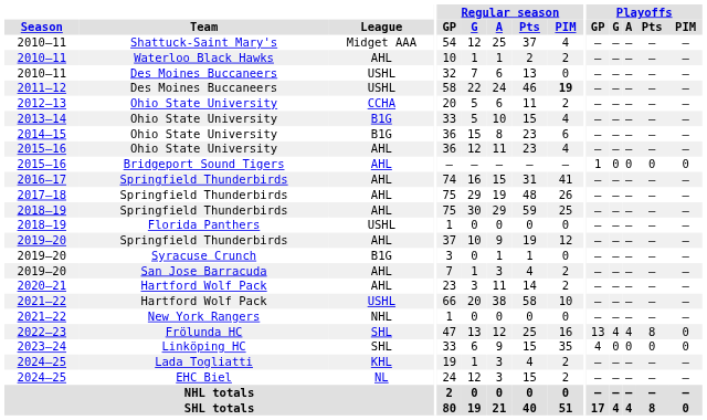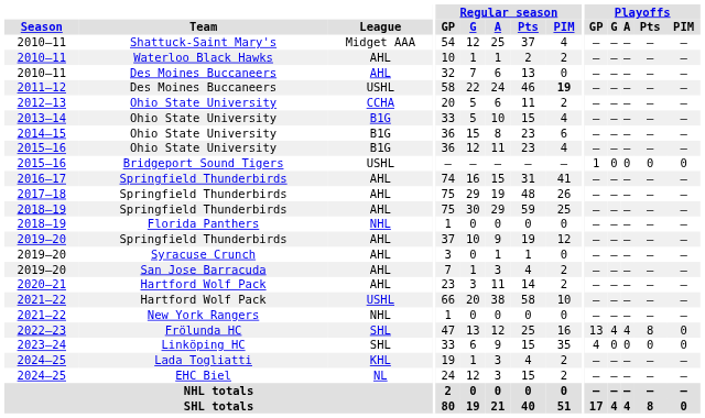 <table border="0" cellpadding="1" cellspacing="0" style="text-align:center; width:60em">
 <tr bgcolor="#e0e0e0">
 <th colspan="3" bgcolor="#ffffff"></th>
 <th rowspan="99" bgcolor="#ffffff"></th>
 <th colspan="5"><a href='#'>Regular season</a></th>
 <th rowspan="99" bgcolor="#ffffff"></th>
 <th colspan="5"><a href='#'>Playoffs</a></th>
 </tr>
 <tr bgcolor="#e0e0e0">
 <th><a href='#'>Season</a></th>
 <th>Team</th>
 <th>League</th>
 <th>GP</th>
 <th><a href='#'>G</a></th>
 <th><a href='#'>A</a></th>
 <th><a href='#'>Pts</a></th>
 <th><a href='#'>PIM</a></th>
 <th>GP</th>
 <th>G</th>
 <th>A</th>
 <th>Pts</th>
 <th>PIM</th>
 </tr>
 <tr>
 <td>2010–11</td>
 <td><a href='#'>Shattuck-Saint Mary's</a></td>
 <td>Midget AAA</td>
 <td>54</td>
 <td>12</td>
 <td>25</td>
 <td>37</td>
 <td>4</td>
 <td>—</td>
 <td>—</td>
 <td>—</td>
 <td>—</td>
 <td>—</td>
 </tr>
 <tr bgcolor="#f0f0f0">
 <td><a href='#'>2010–11</a></td>
 <td><a href='#'>Waterloo Black Hawks</a></td>
 <td>AHL</td>
 <td>10</td>
 <td>1</td>
 <td>1</td>
 <td>2</td>
 <td>2</td>
 <td>—</td>
 <td>—</td>
 <td>—</td>
 <td>—</td>
 <td>—</td>
 </tr>
 <tr>
 <td>2010–11</td>
 <td><a href='#'>Des Moines Buccaneers</a></td>
-<td>USHL</td>
+<td><a href='#'>AHL</a></td>
 <td>32</td>
 <td>7</td>
 <td>6</td>
 <td>13</td>
 <td>0</td>
 <td>—</td>
 <td>—</td>
 <td>—</td>
 <td>—</td>
 <td>—</td>
 </tr>
 <tr bgcolor="#f0f0f0">
 <td><a href='#'>2011–12</a></td>
 <td>Des Moines Buccaneers</td>
 <td>USHL</td>
 <td>58</td>
 <td>22</td>
 <td>24</td>
 <td>46</td>
 <td><strong>19</strong></td>
 <td>—</td>
 <td>—</td>
 <td>—</td>
 <td>—</td>
 <td>—</td>
 </tr>
 <tr>
 <td><a href='#'>2012–13</a></td>
 <td><a href='#'>Ohio State University</a></td>
 <td><a href='#'>CCHA</a></td>
 <td>20</td>
 <td>5</td>
 <td>6</td>
 <td>11</td>
 <td>2</td>
 <td>—</td>
 <td>—</td>
 <td>—</td>
 <td>—</td>
 <td>—</td>
 </tr>
 <tr bgcolor="#f0f0f0">
 <td><a href='#'>2013–14</a></td>
 <td>Ohio State University</td>
 <td><a href='#'>B1G</a></td>
 <td>33</td>
 <td>5</td>
 <td>10</td>
 <td>15</td>
 <td>4</td>
 <td>—</td>
 <td>—</td>
 <td>—</td>
 <td>—</td>
 <td>—</td>
 </tr>
 <tr>
 <td><a href='#'>2014–15</a></td>
 <td>Ohio State University</td>
 <td>B1G</td>
 <td>36</td>
 <td>15</td>
 <td>8</td>
 <td>23</td>
 <td>6</td>
 <td>—</td>
 <td>—</td>
 <td>—</td>
 <td>—</td>
 <td>—</td>
 </tr>
 <tr bgcolor="#f0f0f0">
 <td><a href='#'>2015–16</a></td>
 <td>Ohio State University</td>
-<td>AHL</td>
+<td>B1G</td>
 <td>36</td>
 <td>12</td>
 <td>11</td>
 <td>23</td>
 <td>4</td>
 <td>—</td>
 <td>—</td>
 <td>—</td>
 <td>—</td>
 <td>—</td>
 </tr>
 <tr>
 <td><a href='#'>2015–16</a></td>
 <td><a href='#'>Bridgeport Sound Tigers</a></td>
-<td><a href='#'>AHL</a></td>
+<td>USHL</td>
 <td>—</td>
 <td>—</td>
 <td>—</td>
 <td>—</td>
 <td>—</td>
 <td>1</td>
 <td>0</td>
 <td>0</td>
 <td>0</td>
 <td>0</td>
 </tr>
 <tr bgcolor="#f0f0f0">
 <td><a href='#'>2016–17</a></td>
 <td><a href='#'>Springfield Thunderbirds</a></td>
 <td>AHL</td>
 <td>74</td>
 <td>16</td>
 <td>15</td>
 <td>31</td>
 <td>41</td>
 <td>—</td>
 <td>—</td>
 <td>—</td>
 <td>—</td>
 <td>—</td>
 </tr>
 <tr>
 <td><a href='#'>2017–18</a></td>
 <td>Springfield Thunderbirds</td>
 <td>AHL</td>
 <td>75</td>
 <td>29</td>
 <td>19</td>
 <td>48</td>
 <td>26</td>
 <td>—</td>
 <td>—</td>
 <td>—</td>
 <td>—</td>
 <td>—</td>
 </tr>
 <tr bgcolor="#f0f0f0">
 <td><a href='#'>2018–19</a></td>
 <td>Springfield Thunderbirds</td>
 <td>AHL</td>
 <td>75</td>
 <td>30</td>
 <td>29</td>
 <td>59</td>
 <td>25</td>
 <td>—</td>
 <td>—</td>
 <td>—</td>
 <td>—</td>
 <td>—</td>
 </tr>
 <tr>
 <td><a href='#'>2018–19</a></td>
 <td><a href='#'>Florida Panthers</a></td>
-<td>USHL</td>
+<td><a href='#'>NHL</a></td>
 <td>1</td>
 <td>0</td>
 <td>0</td>
 <td>0</td>
 <td>0</td>
 <td>—</td>
 <td>—</td>
 <td>—</td>
 <td>—</td>
 <td>—</td>
 </tr>
 <tr bgcolor="#f0f0f0">
 <td><a href='#'>2019–20</a></td>
 <td>Springfield Thunderbirds</td>
 <td>AHL</td>
 <td>37</td>
 <td>10</td>
 <td>9</td>
 <td>19</td>
 <td>12</td>
 <td>—</td>
 <td>—</td>
 <td>—</td>
 <td>—</td>
 <td>—</td>
 </tr>
 <tr>
 <td>2019–20</td>
 <td><a href='#'>Syracuse Crunch</a></td>
-<td>B1G</td>
+<td>AHL</td>
 <td>3</td>
 <td>0</td>
 <td>1</td>
 <td>1</td>
 <td>0</td>
 <td>—</td>
 <td>—</td>
 <td>—</td>
 <td>—</td>
 <td>—</td>
 </tr>
 <tr bgcolor="#f0f0f0">
 <td>2019–20</td>
 <td><a href='#'>San Jose Barracuda</a></td>
 <td>AHL</td>
 <td>7</td>
 <td>1</td>
 <td>3</td>
 <td>4</td>
 <td>2</td>
 <td>—</td>
 <td>—</td>
 <td>—</td>
 <td>—</td>
 <td>—</td>
 </tr>
 <tr>
 <td><a href='#'>2020–21</a></td>
 <td><a href='#'>Hartford Wolf Pack</a></td>
 <td>AHL</td>
 <td>23</td>
 <td>3</td>
 <td>11</td>
 <td>14</td>
 <td>2</td>
 <td>—</td>
 <td>—</td>
 <td>—</td>
 <td>—</td>
 <td>—</td>
 </tr>
 <tr bgcolor="#f0f0f0">
 <td><a href='#'>2021–22</a></td>
 <td>Hartford Wolf Pack</td>
 <td><a href='#'>USHL</a></td>
 <td>66</td>
 <td>20</td>
 <td>38</td>
 <td>58</td>
 <td>10</td>
 <td>—</td>
 <td>—</td>
 <td>—</td>
 <td>—</td>
 <td>—</td>
 </tr>
 <tr>
 <td><a href='#'>2021–22</a></td>
 <td><a href='#'>New York Rangers</a></td>
 <td>NHL</td>
 <td>1</td>
 <td>0</td>
 <td>0</td>
 <td>0</td>
 <td>0</td>
 <td>—</td>
 <td>—</td>
 <td>—</td>
 <td>—</td>
 <td>—</td>
 </tr>
 <tr bgcolor="#f0f0f0">
 <td><a href='#'>2022–23</a></td>
 <td><a href='#'>Frölunda HC</a></td>
 <td><a href='#'>SHL</a></td>
 <td>47</td>
 <td>13</td>
 <td>12</td>
 <td>25</td>
 <td>16</td>
 <td>13</td>
 <td>4</td>
 <td>4</td>
 <td>8</td>
 <td>0</td>
 </tr>
 <tr>
 <td><a href='#'>2023–24</a></td>
 <td><a href='#'>Linköping HC</a></td>
 <td>SHL</td>
 <td>33</td>
 <td>6</td>
 <td>9</td>
 <td>15</td>
 <td>35</td>
 <td>4</td>
 <td>0</td>
 <td>0</td>
 <td>0</td>
 <td>0</td>
 </tr>
 <tr bgcolor="#f0f0f0">
 <td><a href='#'>2024–25</a></td>
 <td><a href='#'>Lada Togliatti</a></td>
 <td><a href='#'>KHL</a></td>
 <td>19</td>
 <td>1</td>
 <td>3</td>
 <td>4</td>
 <td>2</td>
 <td>—</td>
 <td>—</td>
 <td>—</td>
 <td>—</td>
 <td>—</td>
 </tr>
 <tr>
 <td><a href='#'>2024–25</a></td>
 <td><a href='#'>EHC Biel</a></td>
 <td><a href='#'>NL</a></td>
 <td>24</td>
 <td>12</td>
 <td>3</td>
 <td>15</td>
 <td>2</td>
 <td>—</td>
 <td>—</td>
 <td>—</td>
 <td>—</td>
 <td>—</td>
 </tr>
 <tr bgcolor="#e0e0e0">
 <th colspan="3">NHL totals</th>
 <th>2</th>
 <th>0</th>
 <th>0</th>
 <th>0</th>
 <th>0</th>
 <th>—</th>
 <th>—</th>
 <th>—</th>
 <th>—</th>
 <th>—</th>
 </tr>
 <tr bgcolor="#e0e0e0">
 <th colspan="3">SHL totals</th>
 <th>80</th>
 <th>19</th>
 <th>21</th>
 <th>40</th>
 <th>51</th>
 <th>17</th>
 <th>4</th>
 <th>4</th>
 <th>8</th>
 <th>0</th>
 </tr>
 </table>
